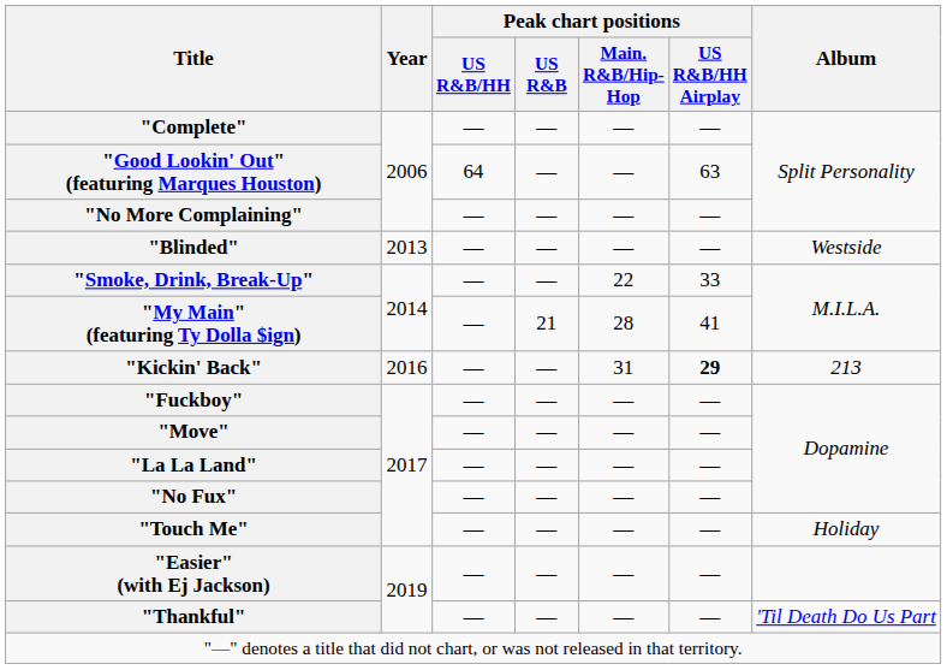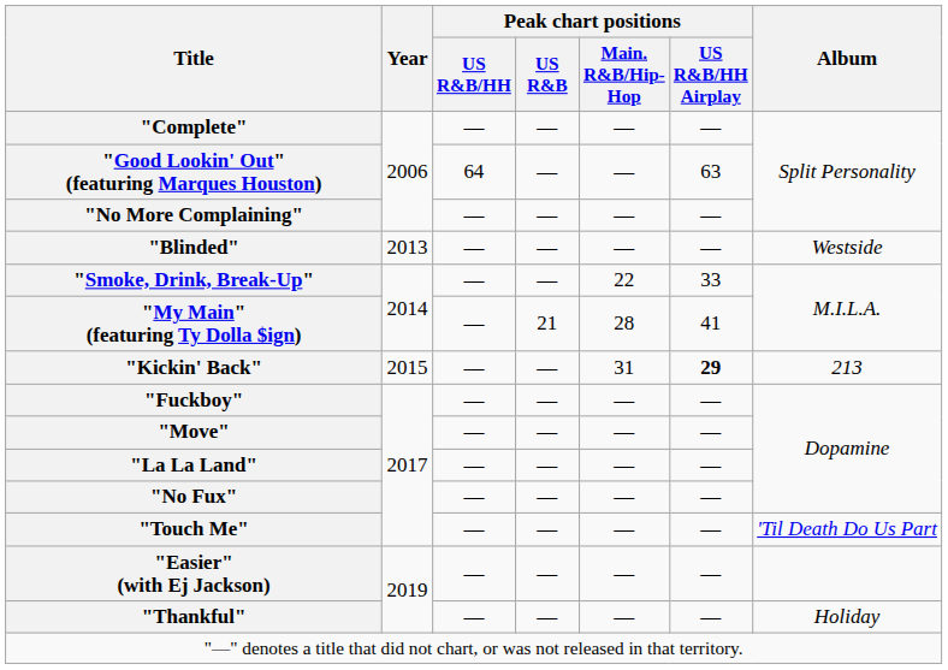 <table class="wikitable plainrowheaders" style="text-align:center;">
 <tr>
 <th scope="col" rowspan="2" style="width:18em;">Title</th>
 <th scope="col" rowspan="2">Year</th>
 <th scope="col" colspan="4">Peak chart positions</th>
 <th scope="col" rowspan="2">Album</th>
 </tr>
 <tr>
 <th scope="col" style="width:3em;font-size:90%;"><a href='#'>US R&B/HH</a><br></th>
 <th scope="col" style="width:3em;font-size:90%;"><a href='#'>US R&B</a><br></th>
 <th scope="col" style="width:3em;font-size:90%;"><a href='#'>Main.<br>R&B/Hip-Hop</a><br></th>
 <th scope="col" style="width:3em;font-size:90%;"><a href='#'>US<br>R&B/HH<br>Airplay</a><br></th>
 </tr>
 <tr>
 <th scope="row">"Complete"</th>
 <td rowspan="3">2006</td>
 <td>—</td>
 <td>—</td>
 <td>—</td>
 <td>—</td>
 <td rowspan="3"><em>Split Personality</em></td>
 </tr>
 <tr>
 <th scope="row">"<a href='#'>Good Lookin' Out</a>"<br><span>(featuring <a href='#'>Marques Houston</a>)</span></th>
 <td>64</td>
 <td>—</td>
 <td>—</td>
 <td>63</td>
 </tr>
 <tr>
 <th scope="row">"No More Complaining"</th>
 <td>—</td>
 <td>—</td>
 <td>—</td>
 <td>—</td>
 </tr>
 <tr>
 <th scope="row">"Blinded"</th>
 <td>2013</td>
 <td>—</td>
 <td>—</td>
 <td>—</td>
 <td>—</td>
 <td><em>Westside</em></td>
 </tr>
 <tr>
 <th scope="row">"<a href='#'>Smoke, Drink, Break-Up</a>"</th>
 <td rowspan="2">2014</td>
 <td>—</td>
 <td>—</td>
 <td>22</td>
 <td>33</td>
 <td rowspan="2"><em>M.I.L.A.</em></td>
 </tr>
 <tr>
 <th scope="row">"<a href='#'>My Main</a>" <br><span>(featuring <a href='#'>Ty Dolla $ign</a>) </span></th>
 <td>—</td>
 <td>21</td>
 <td>28</td>
 <td>41</td>
 </tr>
 <tr>
 <th scope="row">"Kickin' Back"</th>
-<td>2016</td>
+<td>2015</td>
 <td>—</td>
 <td>—</td>
 <td>31</td>
 <td><strong>29</strong></td>
 <td><em>213</em></td>
 </tr>
 <tr>
 <th scope="row">"Fuckboy"</th>
 <td rowspan="5">2017</td>
 <td>—</td>
 <td>—</td>
 <td>—</td>
 <td>—</td>
 <td rowspan="4"><em>Dopamine</em></td>
 </tr>
 <tr>
 <th scope="row">"Move"</th>
 <td>—</td>
 <td>—</td>
 <td>—</td>
 <td>—</td>
 </tr>
 <tr>
 <th scope="row">"La La Land"</th>
 <td>—</td>
 <td>—</td>
 <td>—</td>
 <td>—</td>
 </tr>
 <tr>
 <th scope="row">"No Fux"</th>
 <td>—</td>
 <td>—</td>
 <td>—</td>
 <td>—</td>
 </tr>
 <tr>
 <th scope="row">"Touch Me"</th>
 <td>—</td>
 <td>—</td>
 <td>—</td>
 <td>—</td>
-<td><em>Holiday</em></td>
+<td><em><a href='#'>'Til Death Do Us Part</a></em></td>
 </tr>
 <tr>
 <th scope="row">"Easier" <br><span>(with Ej Jackson)</span></th>
 <td rowspan ="2">2019</td>
 <td>—</td>
 <td>—</td>
 <td>—</td>
 <td>—</td>
 <td></td>
 </tr>
 <tr>
 <th scope="row">"Thankful"</th>
 <td>—</td>
 <td>—</td>
 <td>—</td>
 <td>—</td>
-<td><em><a href='#'>'Til Death Do Us Part</a></em></td>
+<td><em>Holiday</em></td>
 </tr>
 <tr>
 <td colspan="18" style="font-size:90%">"—" denotes a title that did not chart, or was not released in that territory.</td>
 </tr>
 </table>
